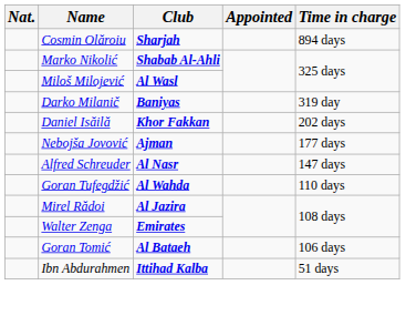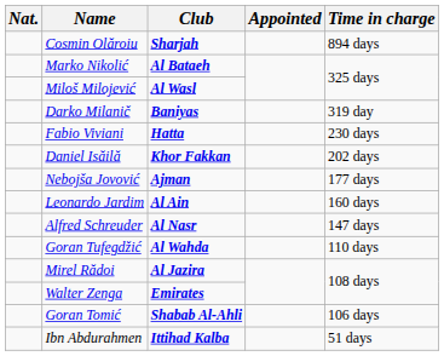 <table class="wikitable sortable">
 <tr>
 <th><strong><em><big>Nat.</big></em></strong></th>
 <th><strong><em><big>Name</big></em></strong></th>
 <th><strong><em><big>Club</big></em></strong></th>
 <th><strong><em><big>Appointed</big></em></strong></th>
 <th><strong><em><big>Time in charge</big></em></strong></th>
 </tr>
 <tr>
 <td></td>
 <td><em><a href='#'>Cosmin Olăroiu</a></em></td>
 <td><a href='#'><strong><em>Sharjah</em></strong></a></td>
 <td></td>
 <td>894 days</td>
 </tr>
 <tr>
 <td></td>
 <td><a href='#'><em>Marko Nikolić</em></a></td>
-<td><a href='#'><strong><em>Shabab Al-Ahli</em></strong></a></td>
+<td><a href='#'><strong><em>Al Bataeh</em></strong></a></td>
 <td rowspan="2"></td>
 <td rowspan="2">325 days</td>
 </tr>
 <tr>
 <td></td>
 <td><a href='#'><em>Miloš Milojević</em></a></td>
 <td><a href='#'><strong><em>Al Wasl</em></strong></a></td>
 </tr>
 <tr>
 <td></td>
 <td><em><a href='#'>Darko Milanič</a></em></td>
 <td><a href='#'><strong><em>Baniyas</em></strong></a></td>
 <td></td>
 <td>319 day</td>
 </tr>
 <tr>
 <td></td>
+<td><a href='#'><em>Fabio Viviani</em></a></td>
+<td><a href='#'><strong><em>Hatta</em></strong></a></td>
+<td></td>
+<td>230 days</td>
+</tr>
+<tr>
+<td></td>
 <td><em><a href='#'>Daniel Isăilă</a></em></td>
 <td><a href='#'><strong><em>Khor Fakkan</em></strong></a></td>
 <td></td>
 <td>202 days</td>
 </tr>
 <tr>
 <td></td>
 <td><em><a href='#'>Nebojša Jovović</a></em></td>
 <td><a href='#'><strong><em>Ajman</em></strong></a></td>
 <td></td>
 <td>177 days</td>
+</tr>
+<tr>
+<td></td>
+<td><em><a href='#'>Leonardo Jardim</a></em></td>
+<td><a href='#'><strong><em>Al Ain</em></strong></a></td>
+<td></td>
+<td>160 days</td>
 </tr>
 <tr>
 <td></td>
 <td><em><a href='#'>Alfred Schreuder</a></em></td>
 <td><a href='#'><strong><em>Al Nasr</em></strong></a></td>
 <td></td>
 <td>147 days</td>
 </tr>
 <tr>
 <td></td>
 <td><em><a href='#'>Goran Tufegdžić</a></em></td>
 <td><a href='#'><strong><em>Al Wahda</em></strong></a></td>
 <td></td>
 <td>110 days</td>
 </tr>
 <tr>
 <td></td>
 <td><em><a href='#'>Mirel Rădoi</a></em></td>
 <td><a href='#'><strong><em>Al Jazira</em></strong></a></td>
 <td rowspan="2"></td>
 <td rowspan="2">108 days</td>
 </tr>
 <tr>
 <td></td>
 <td><em><a href='#'>Walter Zenga</a></em></td>
 <td><a href='#'><strong><em>Emirates</em></strong></a></td>
 </tr>
 <tr>
 <td></td>
 <td><em><a href='#'>Goran Tomić</a></em></td>
-<td><a href='#'><strong><em>Al Bataeh</em></strong></a></td>
+<td><a href='#'><strong><em>Shabab Al-Ahli</em></strong></a></td>
 <td></td>
 <td>106 days</td>
 </tr>
 <tr>
 <td></td>
 <td><em>Ibn Abdurahmen</em></td>
 <td><a href='#'><strong><em>Ittihad Kalba</em></strong></a></td>
 <td></td>
 <td>51 days</td>
 </tr>
 </table>
